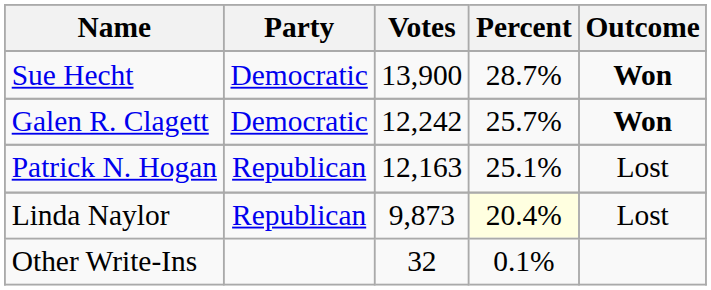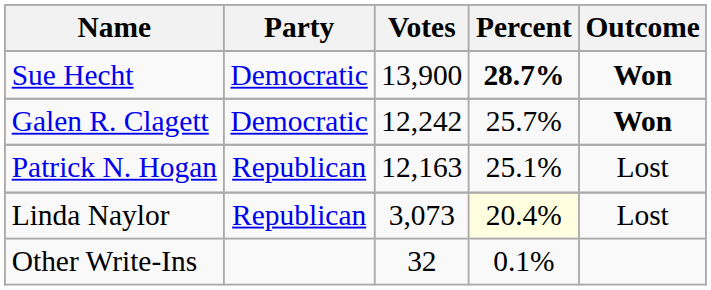 <table class=wikitable style="text-align:center">
 <tr>
 <th>Name</th>
 <th>Party</th>
 <th>Votes</th>
 <th>Percent</th>
 <th>Outcome</th>
 </tr>
 <tr>
 </tr>
 <tr>
 <td align=left><a href='#'>Sue Hecht</a></td>
 <td><a href='#'>Democratic</a></td>
 <td>13,900</td>
-<td>28.7%</td>
+<td><strong>28.7%</strong></td>
 <td><strong>Won</strong></td>
 </tr>
 <tr>
 </tr>
 <tr>
 <td align=left><a href='#'>Galen R. Clagett</a></td>
 <td><a href='#'>Democratic</a></td>
 <td>12,242</td>
 <td>25.7%</td>
 <td><strong>Won</strong></td>
 </tr>
 <tr>
 </tr>
 <tr>
 <td align=left><a href='#'>Patrick N. Hogan</a></td>
 <td><a href='#'>Republican</a></td>
 <td>12,163</td>
 <td>25.1%</td>
 <td>Lost</td>
 </tr>
 <tr>
 </tr>
 <tr>
 <td align=left>Linda Naylor</td>
 <td><a href='#'>Republican</a></td>
-<td>9,873</td>
+<td>3,073</td>
 <td style="background: lightyellow;">20.4%</td>
 <td>Lost</td>
 </tr>
 <tr>
 <td align=left>Other Write-Ins</td>
 <td></td>
 <td>32</td>
 <td>0.1%</td>
 <td></td>
 </tr>
 </table>
